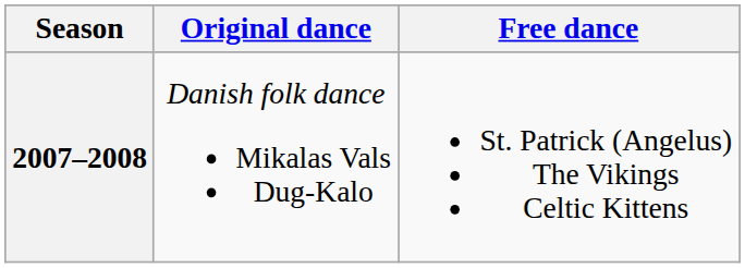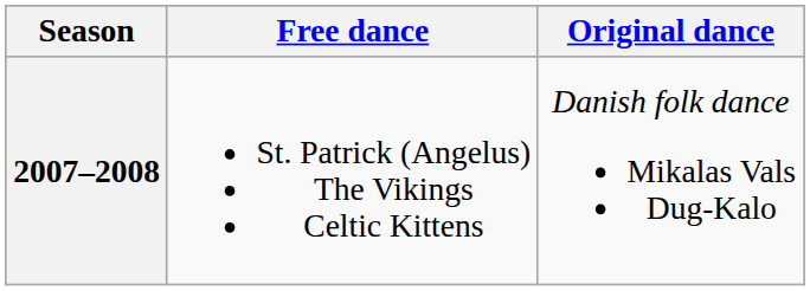 <table class="wikitable" style="text-align:center">
 <tr>
 <th>Season</th>
+<th><a href='#'>Free dance</a></th>
 <th><a href='#'>Original dance</a></th>
-<th><a href='#'>Free dance</a></th>
 </tr>
 <tr>
 <th>2007–2008 <br> </th>
+<td><br><ul><li>St. Patrick (Angelus) <br></li><li>The Vikings <br></li><li>Celtic Kittens <br></li></ul></td>
 <td><em>Danish folk dance</em><br><ul><li>Mikalas Vals <br></li><li>Dug-Kalo <br></li></ul></td>
-<td><br><ul><li>St. Patrick (Angelus) <br></li><li>The Vikings <br></li><li>Celtic Kittens <br></li></ul></td>
 </tr>
 </table>
